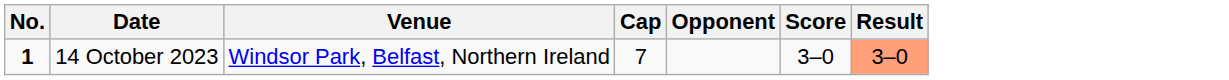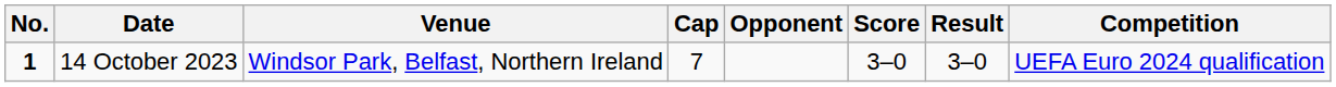 <table class="wikitable sortable">
 <tr>
 <th scope="col">No.</th>
 <th scope="col">Date</th>
 <th scope="col">Venue</th>
 <th scope="col">Cap</th>
 <th scope="col">Opponent</th>
 <th scope="col">Score</th>
 <th scope="col">Result</th>
+<th scope="col">Competition</th>
 </tr>
 <tr>
 <td align="center"><strong>1</strong></td>
 <td>14 October 2023</td>
 <td><a href='#'>Windsor Park</a>, <a href='#'>Belfast</a>, Northern Ireland</td>
 <td align="center">7</td>
 <td></td>
 <td align="center">3–0</td>
-<td align="center" style="background: lightsalmon;">3–0</td>
+<td align="center">3–0</td>
+<td><a href='#'>UEFA Euro 2024 qualification</a></td>
 </tr>
 </table>
